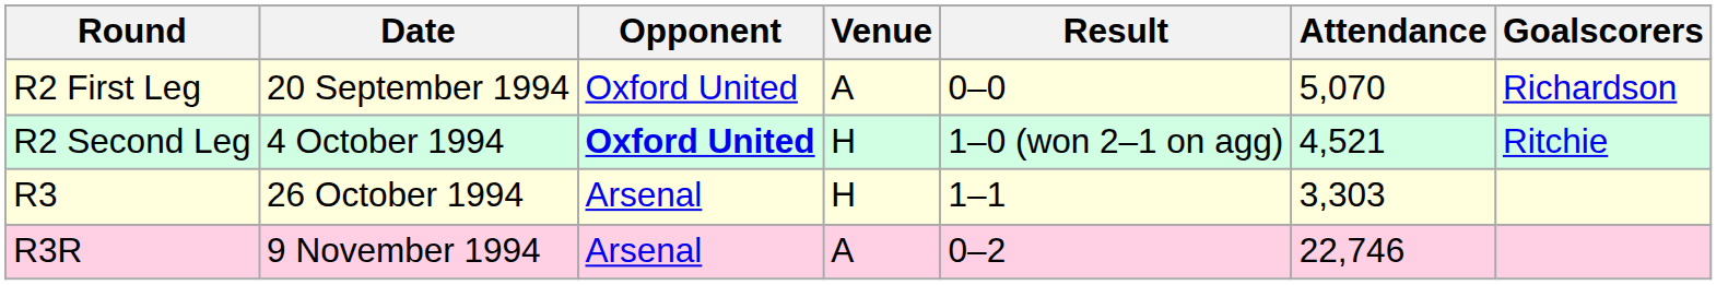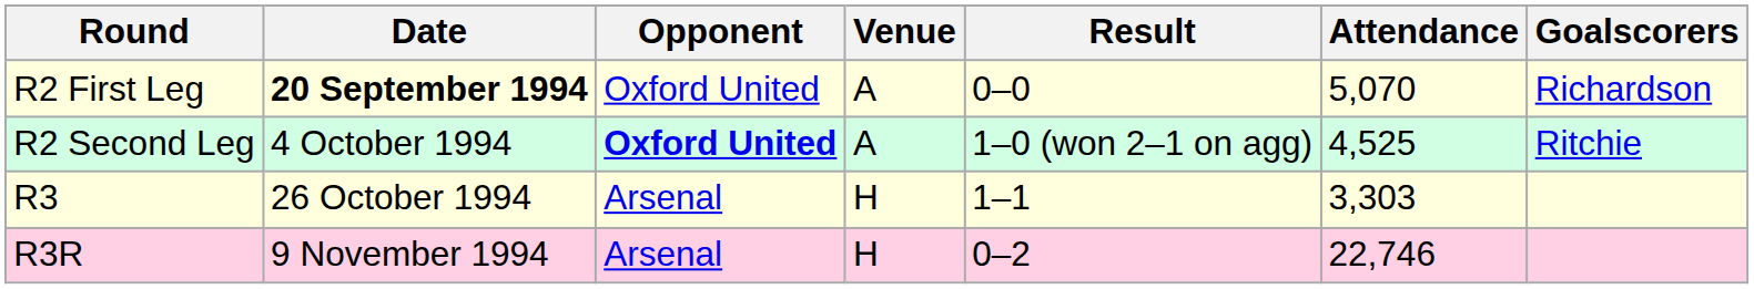 <table class="wikitable">
 <tr>
 <th>Round</th>
 <th>Date</th>
 <th>Opponent</th>
 <th>Venue</th>
 <th>Result</th>
 <th>Attendance</th>
 <th>Goalscorers</th>
 </tr>
 <tr style="background:#ffd;">
 <td>R2 First Leg</td>
-<td>20 September 1994</td>
+<td><strong>20 September 1994</strong></td>
 <td><a href='#'>Oxford United</a></td>
 <td>A</td>
 <td>0–0</td>
 <td>5,070</td>
 <td><a href='#'>Richardson</a></td>
 </tr>
 <tr style="background:#d0ffe3;">
 <td>R2 Second Leg</td>
 <td>4 October 1994</td>
 <td><strong><a href='#'>Oxford United</a></strong></td>
-<td>H</td>
+<td>A</td>
 <td>1–0 (won 2–1 on agg)</td>
-<td>4,521</td>
+<td>4,525</td>
 <td><a href='#'>Ritchie</a></td>
 </tr>
 <tr style="background:#ffd;">
 <td>R3</td>
 <td>26 October 1994</td>
 <td><a href='#'>Arsenal</a></td>
 <td>H</td>
 <td>1–1</td>
 <td>3,303</td>
 <td></td>
 </tr>
 <tr style="background:#ffd0e3;">
 <td>R3R</td>
 <td>9 November 1994</td>
 <td><a href='#'>Arsenal</a></td>
-<td>A</td>
+<td>H</td>
 <td>0–2</td>
 <td>22,746</td>
 <td></td>
 </tr>
 </table>
